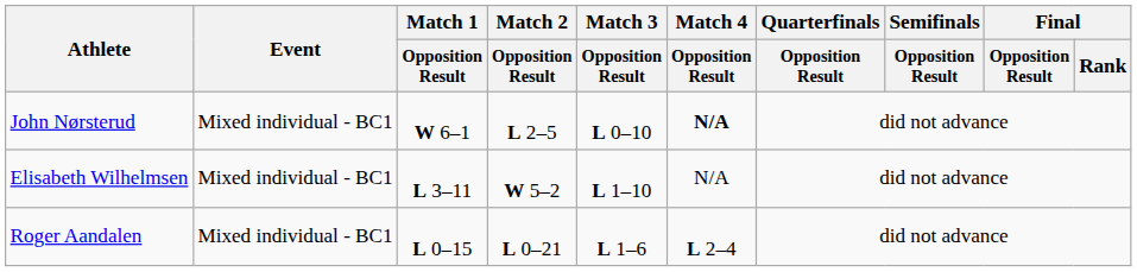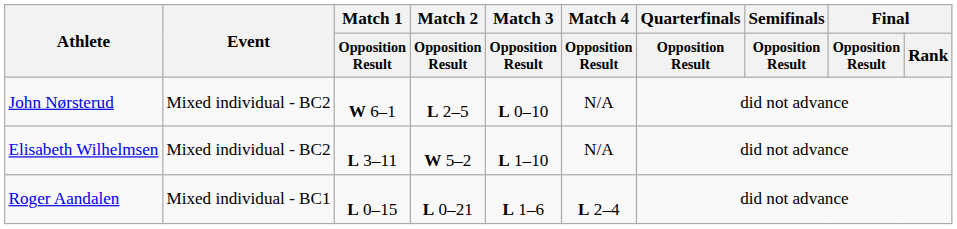 <table class=wikitable style="font-size:90%">
 <tr>
 <th rowspan="2">Athlete</th>
 <th rowspan="2">Event</th>
 <th>Match 1</th>
 <th>Match 2</th>
 <th>Match 3</th>
 <th>Match 4</th>
 <th>Quarterfinals</th>
 <th>Semifinals</th>
 <th colspan="2">Final</th>
 </tr>
 <tr>
 <th style="line-height:1em"><small>Opposition<br>Result</small></th>
 <th style="line-height:1em"><small>Opposition<br>Result</small></th>
 <th style="line-height:1em"><small>Opposition<br>Result</small></th>
 <th style="line-height:1em"><small>Opposition<br>Result</small></th>
 <th style="line-height:1em"><small>Opposition<br>Result</small></th>
 <th style="line-height:1em"><small>Opposition<br>Result</small></th>
 <th style="line-height:1em"><small>Opposition<br>Result</small></th>
 <th>Rank</th>
 </tr>
 <tr>
 <td><a href='#'>John Nørsterud</a></td>
-<td>Mixed individual - BC1</td>
+<td>Mixed individual - BC2</td>
 <td align="center"><br> <strong>W</strong> 6–1</td>
 <td align="center"><br> <strong>L</strong> 2–5</td>
 <td align="center"><br> <strong>L</strong> 0–10</td>
-<td align="center"><strong>N/A</strong></td>
+<td align="center">N/A</td>
 <td align="center" colspan=4>did not advance</td>
 </tr>
 <tr>
 <td><a href='#'>Elisabeth Wilhelmsen</a></td>
-<td>Mixed individual - BC1</td>
+<td>Mixed individual - BC2</td>
 <td align="center"><br> <strong>L</strong> 3–11</td>
 <td align="center"><br> <strong>W</strong> 5–2</td>
 <td align="center"><br> <strong>L</strong> 1–10</td>
 <td align="center">N/A</td>
 <td align="center" colspan=4>did not advance</td>
 </tr>
 <tr>
 <td><a href='#'>Roger Aandalen</a></td>
 <td>Mixed individual - BC1</td>
 <td align="center"><br> <strong>L</strong> 0–15</td>
 <td align="center"><br> <strong>L</strong> 0–21</td>
 <td align="center"><br> <strong>L</strong> 1–6</td>
 <td align="center"><br> <strong>L</strong> 2–4</td>
 <td align="center" colspan=4>did not advance</td>
 </tr>
 </table>
